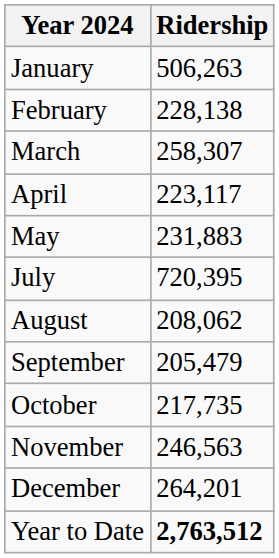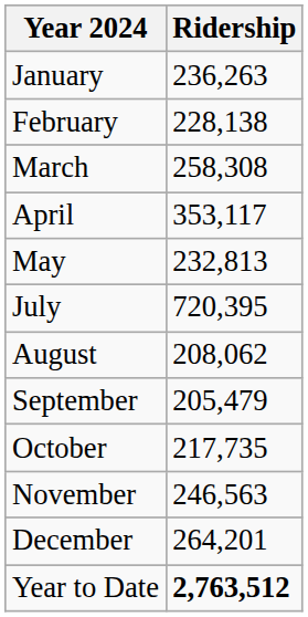 <table class="wikitable">
 <tr>
 <th>Year 2024</th>
 <th>Ridership</th>
 </tr>
 <tr>
 <td>January</td>
-<td>506,263</td>
+<td>236,263</td>
 </tr>
 <tr>
 <td>February</td>
 <td>228,138</td>
 </tr>
 <tr>
 <td>March</td>
-<td>258,307</td>
+<td>258,308</td>
 </tr>
 <tr>
 <td>April</td>
-<td>223,117</td>
+<td>353,117</td>
 </tr>
 <tr>
 <td>May</td>
-<td>231,883</td>
+<td>232,813</td>
 </tr>
 <tr>
 <td>July</td>
 <td>720,395</td>
 </tr>
 <tr>
 <td>August</td>
 <td>208,062</td>
 </tr>
 <tr>
 <td>September</td>
 <td>205,479</td>
 </tr>
 <tr>
 <td>October</td>
 <td>217,735</td>
 </tr>
 <tr>
 <td>November</td>
 <td>246,563</td>
 </tr>
 <tr>
 <td>December</td>
 <td>264,201</td>
 </tr>
 <tr>
 <td>Year to Date</td>
 <td><strong>2,763,512</strong></td>
 </tr>
 </table>
